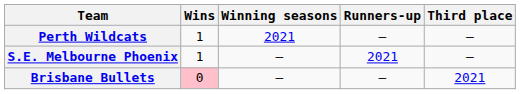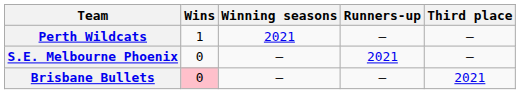 <table class="wikitable sortable plainrowheaders" style="text-align: center;">
 <tr>
 <th scope="col">Team</th>
 <th scope="col">Wins</th>
 <th scope="col">Winning seasons</th>
 <th scope="col">Runners-up</th>
 <th scope="col">Third place</th>
 </tr>
 <tr>
 <th scope="row"><a href='#'>Perth Wildcats</a></th>
 <td>1</td>
 <td><a href='#'>2021</a></td>
 <td>—</td>
 <td>—</td>
 </tr>
 <tr>
 <th scope="row"><a href='#'>S.E. Melbourne Phoenix</a></th>
-<td>1</td>
+<td>0</td>
 <td>—</td>
 <td><a href='#'>2021</a></td>
 <td>—</td>
 </tr>
 <tr>
 <th scope="row"><a href='#'>Brisbane Bullets</a></th>
 <td style="background: pink;">0</td>
 <td>—</td>
 <td>—</td>
 <td><a href='#'>2021</a></td>
 </tr>
 </table>
